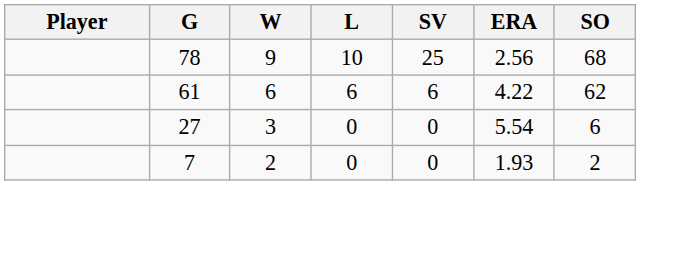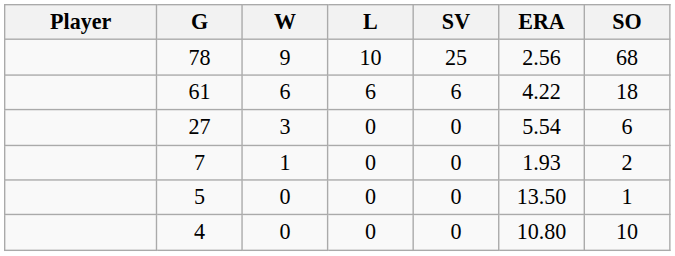 <table class="wikitable sortable">
 <tr>
 <th bgcolor="#DDDDFF" width="16%">Player</th>
 <th bgcolor="#DDDDFF" width="9%">G</th>
 <th bgcolor="#DDDDFF" width="9%">W</th>
 <th bgcolor="#DDDDFF" width="9%">L</th>
 <th bgcolor="#DDDDFF" width="9%">SV</th>
 <th bgcolor="#DDDDFF" width="9%">ERA</th>
 <th bgcolor="#DDDDFF" width="9%">SO</th>
 </tr>
 <tr align="center">
 <td></td>
 <td>78</td>
 <td>9</td>
 <td>10</td>
 <td>25</td>
 <td>2.56</td>
 <td>68</td>
 </tr>
 <tr align="center">
 <td></td>
 <td>61</td>
 <td>6</td>
 <td>6</td>
 <td>6</td>
 <td>4.22</td>
-<td>62</td>
+<td>18</td>
 </tr>
 <tr align="center">
 <td></td>
 <td>27</td>
 <td>3</td>
 <td>0</td>
 <td>0</td>
 <td>5.54</td>
 <td>6</td>
 </tr>
 <tr align="center">
 <td></td>
 <td>7</td>
-<td>2</td>
+<td>1</td>
 <td>0</td>
 <td>0</td>
 <td>1.93</td>
 <td>2</td>
 </tr>
+<tr align="center">
+<td></td>
+<td>5</td>
+<td>0</td>
+<td>0</td>
+<td>0</td>
+<td>13.50</td>
+<td>1</td>
+</tr>
+<tr align="center">
+<td></td>
+<td>4</td>
+<td>0</td>
+<td>0</td>
+<td>0</td>
+<td>10.80</td>
+<td>10</td>
+</tr>
 </table>
